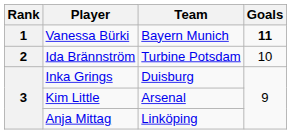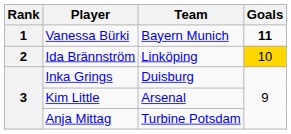 <table class="wikitable">
 <tr>
 <th>Rank</th>
 <th>Player</th>
 <th>Team</th>
 <th>Goals</th>
 </tr>
 <tr>
 <th>1</th>
 <td> <a href='#'>Vanessa Bürki</a></td>
 <td><a href='#'>Bayern Munich</a></td>
 <td align=center><strong>11</strong></td>
 </tr>
 <tr>
 <th>2</th>
 <td> <a href='#'>Ida Brännström</a></td>
-<td><a href='#'>Turbine Potsdam</a></td>
-<td align=center>10</td>
+<td><a href='#'>Linköping</a></td>
+<td align=center style="background: gold;">10</td>
 </tr>
 <tr>
 <th rowspan=3>3</th>
 <td> <a href='#'>Inka Grings</a></td>
 <td><a href='#'>Duisburg</a></td>
 <td rowspan=3 align=center>9</td>
 </tr>
 <tr>
 <td> <a href='#'>Kim Little</a></td>
 <td><a href='#'>Arsenal</a></td>
 </tr>
 <tr>
 <td> <a href='#'>Anja Mittag</a></td>
-<td><a href='#'>Linköping</a></td>
+<td><a href='#'>Turbine Potsdam</a></td>
 </tr>
 </table>
